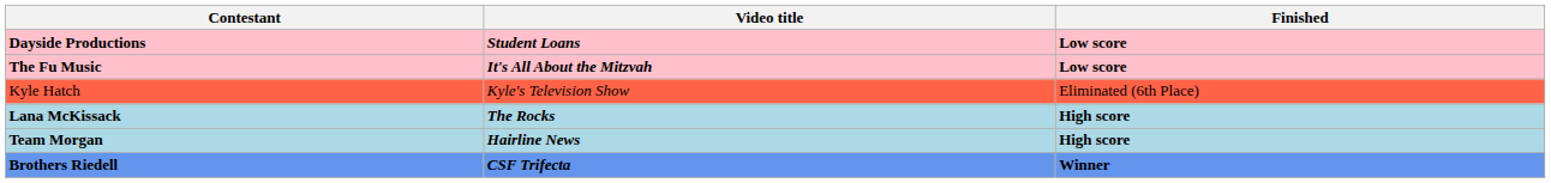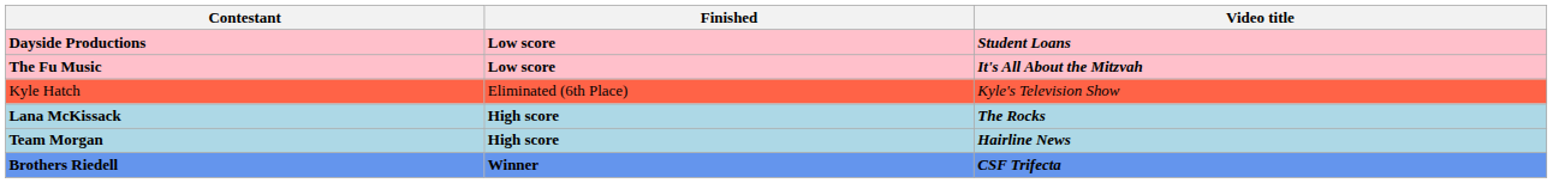 <table class="wikitable" width="100%">
 <tr>
 <th>Contestant</th>
+<th>Finished</th>
 <th>Video title</th>
-<th>Finished</th>
 </tr>
 <tr>
 <td style="background:pink; color:black;"><strong>Dayside Productions</strong></td>
+<td style="background:pink; color:black;"><strong>Low score</strong></td>
 <td style="background:pink; color:black;"><strong><em>Student Loans</em></strong></td>
-<td style="background:pink; color:black;"><strong>Low score</strong></td>
 </tr>
 <tr>
 <td style="background:pink; color:black;"><strong>The Fu Music</strong></td>
+<td style="background:pink; color:black;"><strong>Low score</strong></td>
 <td style="background:pink; color:black;"><strong><em>It's All About the Mitzvah</em></strong></td>
-<td style="background:pink; color:black;"><strong>Low score</strong></td>
 </tr>
 <tr>
 <td style="background:tomato; color:black;">Kyle Hatch</td>
+<td style="background:tomato; color:black;">Eliminated (6th Place)</td>
 <td style="background:tomato; color:black;"><em>Kyle's Television Show</em></td>
-<td style="background:tomato; color:black;">Eliminated (6th Place)</td>
 </tr>
 <tr>
 <td style="background:lightblue; color:black;"><strong>Lana McKissack</strong></td>
+<td style="background:lightblue; color:black;"><strong>High score</strong></td>
 <td style="background:lightblue; color:black;"><strong><em>The Rocks</em></strong></td>
-<td style="background:lightblue; color:black;"><strong>High score</strong></td>
 </tr>
 <tr>
 <td style="background:lightblue; color:black;"><strong>Team Morgan</strong></td>
+<td style="background:lightblue; color:black;"><strong>High score</strong></td>
 <td style="background:lightblue; color:black;"><strong><em>Hairline News</em></strong></td>
-<td style="background:lightblue; color:black;"><strong>High score</strong></td>
 </tr>
 <tr>
 <td style="background:cornflowerblue; color:black;"><strong>Brothers Riedell</strong></td>
+<td style="background:cornflowerblue; color:black;"><strong>Winner</strong></td>
 <td style="background:cornflowerblue; color:black;"><strong><em>CSF Trifecta</em></strong></td>
-<td style="background:cornflowerblue; color:black;"><strong>Winner</strong></td>
 </tr>
 </table>
